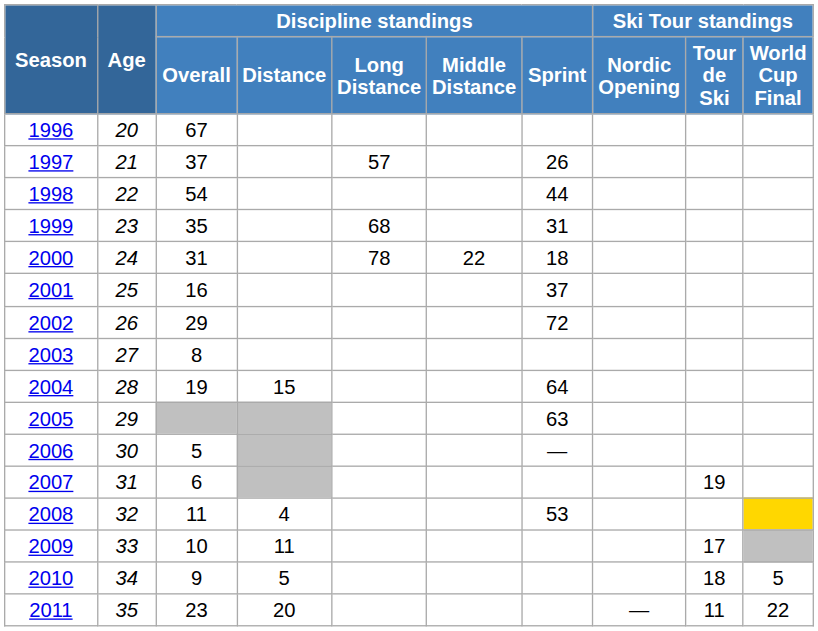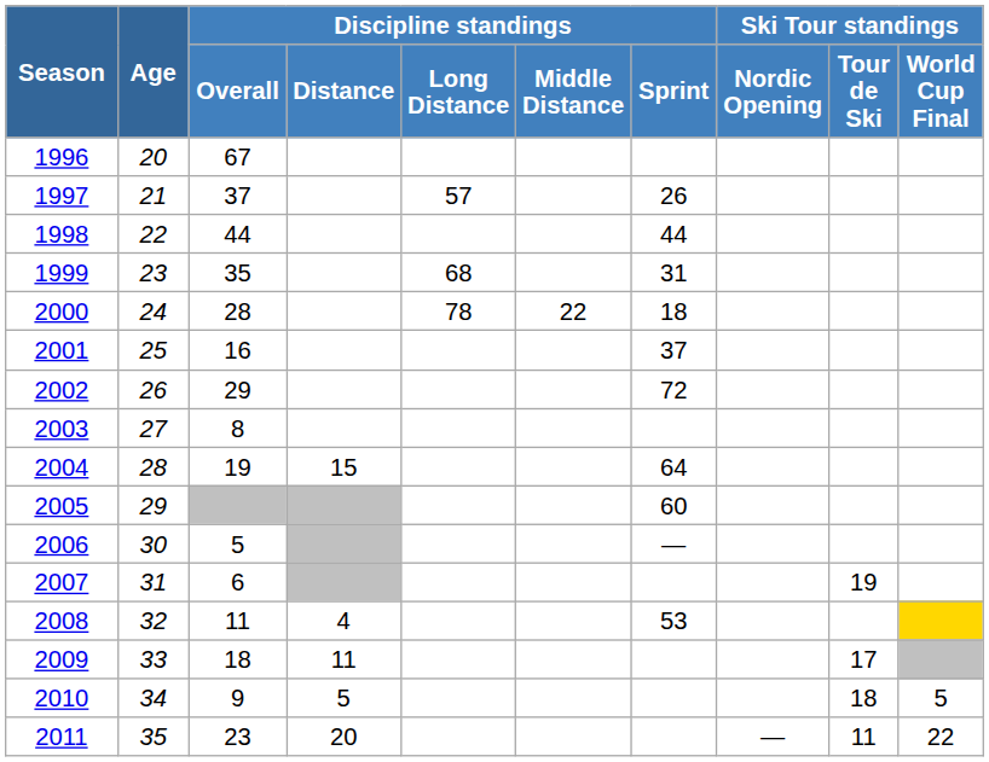 <table class="wikitable" style="font-size:95%; text-align:center; border:grey solid 1px; border-collapse:collapse; background:#ffffff;">
 <tr>
 <th style="background-color:#369; color:white; width:60px;" rowspan="2"> Season </th>
 <th style="background-color:#369; color:white; width:40px;" rowspan="2"> Age </th>
 <th style="background-color:#4180be; color:white;" colspan="5">Discipline standings</th>
 <th style="background-color:#4180be; color:white;" colspan="3">Ski Tour standings</th>
 </tr>
 <tr>
 <th style="background-color:#4180be; color:white; width:75px;">Overall</th>
 <th style="background-color:#4180be; color:white; width:75px;">Distance</th>
 <th style="background-color:#4180be; color:white; width:75px;">Long Distance</th>
 <th style="background-color:#4180be; color:white; width:75px;">Middle Distance</th>
 <th style="background-color:#4180be; color:white; width:75px;">Sprint</th>
 <th style="background-color:#4180be; color:white; width:75px;">Nordic<br>Opening</th>
 <th style="background-color:#4180be; color:white; width:75px;">Tour de<br>Ski</th>
 <th style="background-color:#4180be; color:white; width:75px;">World Cup<br>Final</th>
 </tr>
 <tr>
 <td><a href='#'>1996</a></td>
 <td><em>20</em></td>
 <td>67</td>
 <td></td>
 <td></td>
 <td></td>
 <td></td>
 <td></td>
 <td></td>
 <td></td>
 </tr>
 <tr>
 <td><a href='#'>1997</a></td>
 <td><em>21</em></td>
 <td>37</td>
 <td></td>
 <td>57</td>
 <td></td>
 <td>26</td>
 <td></td>
 <td></td>
 <td></td>
 </tr>
 <tr>
 <td><a href='#'>1998</a></td>
 <td><em>22</em></td>
-<td>54</td>
+<td>44</td>
 <td></td>
 <td></td>
 <td></td>
 <td>44</td>
 <td></td>
 <td></td>
 <td></td>
 </tr>
 <tr>
 <td><a href='#'>1999</a></td>
 <td><em>23</em></td>
 <td>35</td>
 <td></td>
 <td>68</td>
 <td></td>
 <td>31</td>
 <td></td>
 <td></td>
 <td></td>
 </tr>
 <tr>
 <td><a href='#'>2000</a></td>
 <td><em>24</em></td>
-<td>31</td>
+<td>28</td>
 <td></td>
 <td>78</td>
 <td>22</td>
 <td>18</td>
 <td></td>
 <td></td>
 <td></td>
 </tr>
 <tr>
 <td><a href='#'>2001</a></td>
 <td><em>25</em></td>
 <td>16</td>
 <td></td>
 <td></td>
 <td></td>
 <td>37</td>
 <td></td>
 <td></td>
 <td></td>
 </tr>
 <tr>
 <td><a href='#'>2002</a></td>
 <td><em>26</em></td>
 <td>29</td>
 <td></td>
 <td></td>
 <td></td>
 <td>72</td>
 <td></td>
 <td></td>
 <td></td>
 </tr>
 <tr>
 <td><a href='#'>2003</a></td>
 <td><em>27</em></td>
 <td>8</td>
 <td></td>
 <td></td>
 <td></td>
 <td></td>
 <td></td>
 <td></td>
 <td></td>
 </tr>
 <tr>
 <td><a href='#'>2004</a></td>
 <td><em>28</em></td>
 <td>19</td>
 <td>15</td>
 <td></td>
 <td></td>
 <td>64</td>
 <td></td>
 <td></td>
 <td></td>
 </tr>
 <tr>
 <td><a href='#'>2005</a></td>
 <td><em>29</em></td>
 <td bgcolor="silver"></td>
 <td bgcolor="silver"></td>
 <td></td>
 <td></td>
-<td>63</td>
+<td>60</td>
 <td></td>
 <td></td>
 <td></td>
 </tr>
 <tr>
 <td><a href='#'>2006</a></td>
 <td><em>30</em></td>
 <td>5</td>
 <td bgcolor="silver"></td>
 <td></td>
 <td></td>
 <td>—</td>
 <td></td>
 <td></td>
 <td></td>
 </tr>
 <tr>
 <td><a href='#'>2007</a></td>
 <td><em>31</em></td>
 <td>6</td>
 <td bgcolor="silver"></td>
 <td></td>
 <td></td>
 <td></td>
 <td></td>
 <td>19</td>
 <td></td>
 </tr>
 <tr>
 <td><a href='#'>2008</a></td>
 <td><em>32</em></td>
 <td>11</td>
 <td>4</td>
 <td></td>
 <td></td>
 <td>53</td>
 <td></td>
 <td></td>
 <td bgcolor="gold"></td>
 </tr>
 <tr>
 <td><a href='#'>2009</a></td>
 <td><em>33</em></td>
-<td>10</td>
+<td>18</td>
 <td>11</td>
 <td></td>
 <td></td>
 <td></td>
 <td></td>
 <td>17</td>
 <td bgcolor="silver"></td>
 </tr>
 <tr>
 <td><a href='#'>2010</a></td>
 <td><em>34</em></td>
 <td>9</td>
 <td>5</td>
 <td></td>
 <td></td>
 <td></td>
 <td></td>
 <td>18</td>
 <td>5</td>
 </tr>
 <tr>
 <td><a href='#'>2011</a></td>
 <td><em>35</em></td>
 <td>23</td>
 <td>20</td>
 <td></td>
 <td></td>
 <td></td>
 <td>—</td>
 <td>11</td>
 <td>22</td>
 </tr>
 </table>
